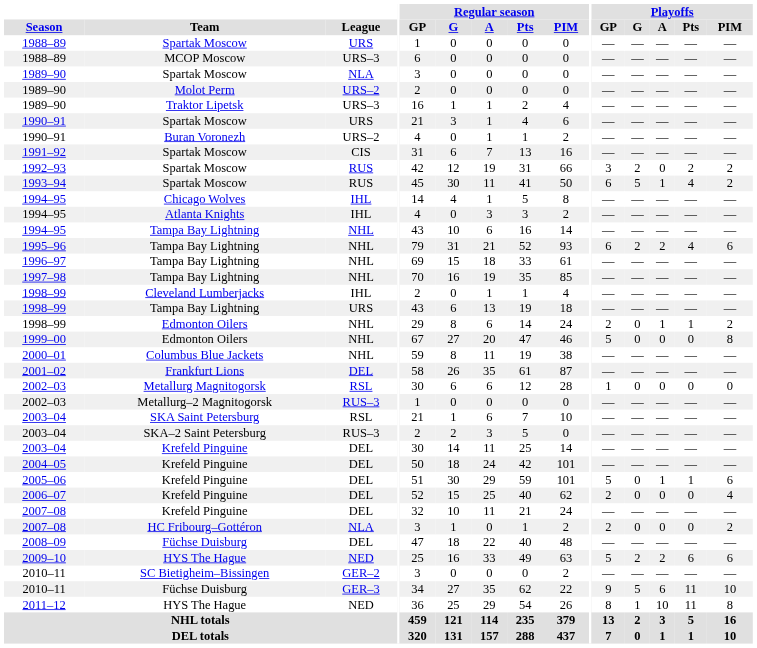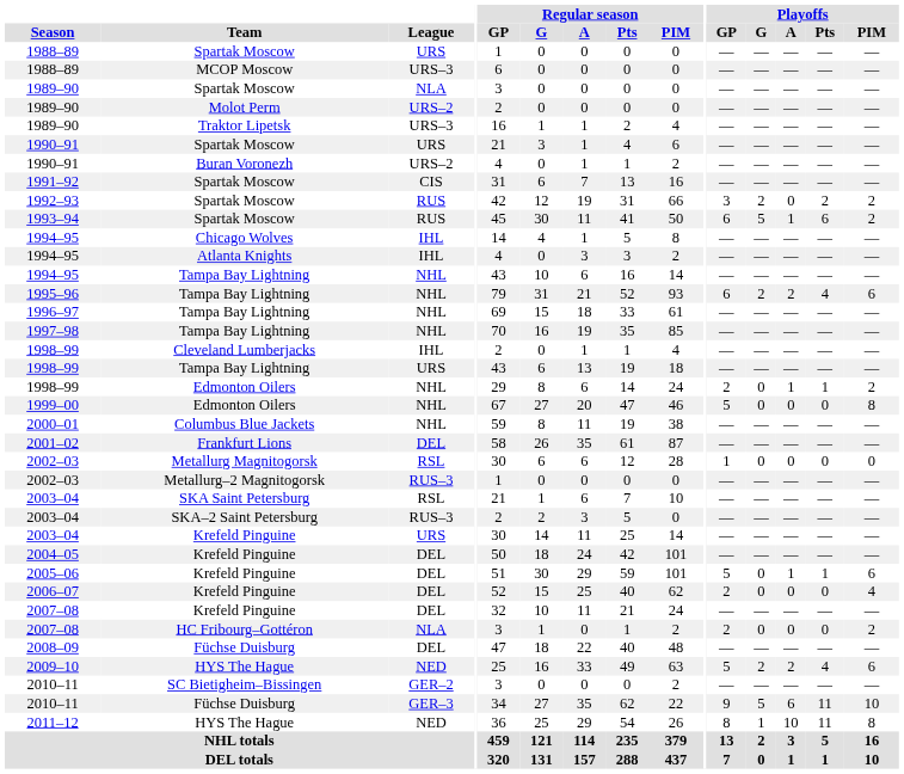 <table border="0" cellpadding="1" cellspacing="0" style="text-align:center; width:60em">
 <tr bgcolor="#e0e0e0">
 <th colspan="3" bgcolor="#ffffff"></th>
 <th rowspan="100" bgcolor="#ffffff"></th>
 <th colspan="5"><a href='#'>Regular season</a></th>
 <th rowspan="100" bgcolor="#ffffff"></th>
 <th colspan="5"><a href='#'>Playoffs</a></th>
 </tr>
 <tr bgcolor="#e0e0e0">
 <th><a href='#'>Season</a></th>
 <th>Team</th>
 <th>League</th>
 <th>GP</th>
 <th><a href='#'>G</a></th>
 <th><a href='#'>A</a></th>
 <th><a href='#'>Pts</a></th>
 <th><a href='#'>PIM</a></th>
 <th>GP</th>
 <th>G</th>
 <th>A</th>
 <th>Pts</th>
 <th>PIM</th>
 </tr>
 <tr>
 <td><a href='#'>1988–89</a></td>
 <td><a href='#'>Spartak Moscow</a></td>
 <td><a href='#'>URS</a></td>
 <td>1</td>
 <td>0</td>
 <td>0</td>
 <td>0</td>
 <td>0</td>
 <td>—</td>
 <td>—</td>
 <td>—</td>
 <td>—</td>
 <td>—</td>
 </tr>
 <tr bgcolor="#f0f0f0">
 <td>1988–89</td>
 <td>MCOP Moscow</td>
 <td>URS–3</td>
 <td>6</td>
 <td>0</td>
 <td>0</td>
 <td>0</td>
 <td>0</td>
 <td>—</td>
 <td>—</td>
 <td>—</td>
 <td>—</td>
 <td>—</td>
 </tr>
 <tr>
 <td><a href='#'>1989–90</a></td>
 <td>Spartak Moscow</td>
 <td><a href='#'>NLA</a></td>
 <td>3</td>
 <td>0</td>
 <td>0</td>
 <td>0</td>
 <td>0</td>
 <td>—</td>
 <td>—</td>
 <td>—</td>
 <td>—</td>
 <td>—</td>
 </tr>
 <tr bgcolor="#f0f0f0">
 <td>1989–90</td>
 <td><a href='#'>Molot Perm</a></td>
 <td><a href='#'>URS–2</a></td>
 <td>2</td>
 <td>0</td>
 <td>0</td>
 <td>0</td>
 <td>0</td>
 <td>—</td>
 <td>—</td>
 <td>—</td>
 <td>—</td>
 <td>—</td>
 </tr>
 <tr>
 <td>1989–90</td>
 <td><a href='#'>Traktor Lipetsk</a></td>
 <td>URS–3</td>
 <td>16</td>
 <td>1</td>
 <td>1</td>
 <td>2</td>
 <td>4</td>
 <td>—</td>
 <td>—</td>
 <td>—</td>
 <td>—</td>
 <td>—</td>
 </tr>
 <tr bgcolor="#f0f0f0">
 <td><a href='#'>1990–91</a></td>
 <td>Spartak Moscow</td>
 <td>URS</td>
 <td>21</td>
 <td>3</td>
 <td>1</td>
 <td>4</td>
 <td>6</td>
 <td>—</td>
 <td>—</td>
 <td>—</td>
 <td>—</td>
 <td>—</td>
 </tr>
 <tr>
 <td>1990–91</td>
 <td><a href='#'>Buran Voronezh</a></td>
 <td>URS–2</td>
 <td>4</td>
 <td>0</td>
 <td>1</td>
 <td>1</td>
 <td>2</td>
 <td>—</td>
 <td>—</td>
 <td>—</td>
 <td>—</td>
 <td>—</td>
 </tr>
 <tr bgcolor="#f0f0f0">
 <td><a href='#'>1991–92</a></td>
 <td>Spartak Moscow</td>
 <td>CIS</td>
 <td>31</td>
 <td>6</td>
 <td>7</td>
 <td>13</td>
 <td>16</td>
 <td>—</td>
 <td>—</td>
 <td>—</td>
 <td>—</td>
 <td>—</td>
 </tr>
 <tr>
 <td><a href='#'>1992–93</a></td>
 <td>Spartak Moscow</td>
 <td><a href='#'>RUS</a></td>
 <td>42</td>
 <td>12</td>
 <td>19</td>
 <td>31</td>
 <td>66</td>
 <td>3</td>
 <td>2</td>
 <td>0</td>
 <td>2</td>
 <td>2</td>
 </tr>
 <tr bgcolor="#f0f0f0">
 <td><a href='#'>1993–94</a></td>
 <td>Spartak Moscow</td>
 <td>RUS</td>
 <td>45</td>
 <td>30</td>
 <td>11</td>
 <td>41</td>
 <td>50</td>
 <td>6</td>
 <td>5</td>
 <td>1</td>
-<td>4</td>
+<td>6</td>
 <td>2</td>
 </tr>
 <tr>
 <td><a href='#'>1994–95</a></td>
 <td><a href='#'>Chicago Wolves</a></td>
 <td><a href='#'>IHL</a></td>
 <td>14</td>
 <td>4</td>
 <td>1</td>
 <td>5</td>
 <td>8</td>
 <td>—</td>
 <td>—</td>
 <td>—</td>
 <td>—</td>
 <td>—</td>
 </tr>
 <tr bgcolor="#f0f0f0">
 <td>1994–95</td>
 <td><a href='#'>Atlanta Knights</a></td>
 <td>IHL</td>
 <td>4</td>
 <td>0</td>
 <td>3</td>
 <td>3</td>
 <td>2</td>
 <td>—</td>
 <td>—</td>
 <td>—</td>
 <td>—</td>
 <td>—</td>
 </tr>
 <tr>
 <td><a href='#'>1994–95</a></td>
 <td><a href='#'>Tampa Bay Lightning</a></td>
 <td><a href='#'>NHL</a></td>
 <td>43</td>
 <td>10</td>
 <td>6</td>
 <td>16</td>
 <td>14</td>
 <td>—</td>
 <td>—</td>
 <td>—</td>
 <td>—</td>
 <td>—</td>
 </tr>
 <tr bgcolor="#f0f0f0">
 <td><a href='#'>1995–96</a></td>
 <td>Tampa Bay Lightning</td>
 <td>NHL</td>
 <td>79</td>
 <td>31</td>
 <td>21</td>
 <td>52</td>
 <td>93</td>
 <td>6</td>
 <td>2</td>
 <td>2</td>
 <td>4</td>
 <td>6</td>
 </tr>
 <tr>
 <td><a href='#'>1996–97</a></td>
 <td>Tampa Bay Lightning</td>
 <td>NHL</td>
 <td>69</td>
 <td>15</td>
 <td>18</td>
 <td>33</td>
 <td>61</td>
 <td>—</td>
 <td>—</td>
 <td>—</td>
 <td>—</td>
 <td>—</td>
 </tr>
 <tr bgcolor="#f0f0f0">
 <td><a href='#'>1997–98</a></td>
 <td>Tampa Bay Lightning</td>
 <td>NHL</td>
 <td>70</td>
 <td>16</td>
 <td>19</td>
 <td>35</td>
 <td>85</td>
 <td>—</td>
 <td>—</td>
 <td>—</td>
 <td>—</td>
 <td>—</td>
 </tr>
 <tr>
 <td><a href='#'>1998–99</a></td>
 <td><a href='#'>Cleveland Lumberjacks</a></td>
 <td>IHL</td>
 <td>2</td>
 <td>0</td>
 <td>1</td>
 <td>1</td>
 <td>4</td>
 <td>—</td>
 <td>—</td>
 <td>—</td>
 <td>—</td>
 <td>—</td>
 </tr>
 <tr bgcolor="#f0f0f0">
 <td><a href='#'>1998–99</a></td>
 <td>Tampa Bay Lightning</td>
 <td>URS</td>
 <td>43</td>
 <td>6</td>
 <td>13</td>
 <td>19</td>
 <td>18</td>
 <td>—</td>
 <td>—</td>
 <td>—</td>
 <td>—</td>
 <td>—</td>
 </tr>
 <tr>
 <td>1998–99</td>
 <td><a href='#'>Edmonton Oilers</a></td>
 <td>NHL</td>
 <td>29</td>
 <td>8</td>
 <td>6</td>
 <td>14</td>
 <td>24</td>
 <td>2</td>
 <td>0</td>
 <td>1</td>
 <td>1</td>
 <td>2</td>
 </tr>
 <tr bgcolor="#f0f0f0">
 <td><a href='#'>1999–00</a></td>
 <td>Edmonton Oilers</td>
 <td>NHL</td>
 <td>67</td>
 <td>27</td>
 <td>20</td>
 <td>47</td>
 <td>46</td>
 <td>5</td>
 <td>0</td>
 <td>0</td>
 <td>0</td>
 <td>8</td>
 </tr>
 <tr>
 <td><a href='#'>2000–01</a></td>
 <td><a href='#'>Columbus Blue Jackets</a></td>
 <td>NHL</td>
 <td>59</td>
 <td>8</td>
 <td>11</td>
 <td>19</td>
 <td>38</td>
 <td>—</td>
 <td>—</td>
 <td>—</td>
 <td>—</td>
 <td>—</td>
 </tr>
 <tr bgcolor="#f0f0f0">
 <td><a href='#'>2001–02</a></td>
 <td><a href='#'>Frankfurt Lions</a></td>
 <td><a href='#'>DEL</a></td>
 <td>58</td>
 <td>26</td>
 <td>35</td>
 <td>61</td>
 <td>87</td>
 <td>—</td>
 <td>—</td>
 <td>—</td>
 <td>—</td>
 <td>—</td>
 </tr>
 <tr>
 <td><a href='#'>2002–03</a></td>
 <td><a href='#'>Metallurg Magnitogorsk</a></td>
 <td><a href='#'>RSL</a></td>
 <td>30</td>
 <td>6</td>
 <td>6</td>
 <td>12</td>
 <td>28</td>
 <td>1</td>
 <td>0</td>
 <td>0</td>
 <td>0</td>
 <td>0</td>
 </tr>
 <tr bgcolor="#f0f0f0">
 <td>2002–03</td>
 <td>Metallurg–2 Magnitogorsk</td>
 <td><a href='#'>RUS–3</a></td>
 <td>1</td>
 <td>0</td>
 <td>0</td>
 <td>0</td>
 <td>0</td>
 <td>—</td>
 <td>—</td>
 <td>—</td>
 <td>—</td>
 <td>—</td>
 </tr>
 <tr>
 <td><a href='#'>2003–04</a></td>
 <td><a href='#'>SKA Saint Petersburg</a></td>
 <td>RSL</td>
 <td>21</td>
 <td>1</td>
 <td>6</td>
 <td>7</td>
 <td>10</td>
 <td>—</td>
 <td>—</td>
 <td>—</td>
 <td>—</td>
 <td>—</td>
 </tr>
 <tr bgcolor="#f0f0f0">
 <td>2003–04</td>
 <td>SKA–2 Saint Petersburg</td>
 <td>RUS–3</td>
 <td>2</td>
 <td>2</td>
 <td>3</td>
 <td>5</td>
 <td>0</td>
 <td>—</td>
 <td>—</td>
 <td>—</td>
 <td>—</td>
 <td>—</td>
 </tr>
 <tr>
 <td><a href='#'>2003–04</a></td>
 <td><a href='#'>Krefeld Pinguine</a></td>
-<td>DEL</td>
+<td><a href='#'>URS</a></td>
 <td>30</td>
 <td>14</td>
 <td>11</td>
 <td>25</td>
 <td>14</td>
 <td>—</td>
 <td>—</td>
 <td>—</td>
 <td>—</td>
 <td>—</td>
 </tr>
 <tr bgcolor="#f0f0f0">
 <td><a href='#'>2004–05</a></td>
 <td>Krefeld Pinguine</td>
 <td>DEL</td>
 <td>50</td>
 <td>18</td>
 <td>24</td>
 <td>42</td>
 <td>101</td>
 <td>—</td>
 <td>—</td>
 <td>—</td>
 <td>—</td>
 <td>—</td>
 </tr>
 <tr>
 <td><a href='#'>2005–06</a></td>
 <td>Krefeld Pinguine</td>
 <td>DEL</td>
 <td>51</td>
 <td>30</td>
 <td>29</td>
 <td>59</td>
 <td>101</td>
 <td>5</td>
 <td>0</td>
 <td>1</td>
 <td>1</td>
 <td>6</td>
 </tr>
 <tr bgcolor="#f0f0f0">
 <td><a href='#'>2006–07</a></td>
 <td>Krefeld Pinguine</td>
 <td>DEL</td>
 <td>52</td>
 <td>15</td>
 <td>25</td>
 <td>40</td>
 <td>62</td>
 <td>2</td>
 <td>0</td>
 <td>0</td>
 <td>0</td>
 <td>4</td>
 </tr>
 <tr>
 <td><a href='#'>2007–08</a></td>
 <td>Krefeld Pinguine</td>
 <td>DEL</td>
 <td>32</td>
 <td>10</td>
 <td>11</td>
 <td>21</td>
 <td>24</td>
 <td>—</td>
 <td>—</td>
 <td>—</td>
 <td>—</td>
 <td>—</td>
 </tr>
 <tr bgcolor="#f0f0f0">
 <td><a href='#'>2007–08</a></td>
 <td><a href='#'>HC Fribourg–Gottéron</a></td>
 <td><a href='#'>NLA</a></td>
 <td>3</td>
 <td>1</td>
 <td>0</td>
 <td>1</td>
 <td>2</td>
 <td>2</td>
 <td>0</td>
 <td>0</td>
 <td>0</td>
 <td>2</td>
 </tr>
 <tr>
 <td><a href='#'>2008–09</a></td>
 <td><a href='#'>Füchse Duisburg</a></td>
 <td>DEL</td>
 <td>47</td>
 <td>18</td>
 <td>22</td>
 <td>40</td>
 <td>48</td>
 <td>—</td>
 <td>—</td>
 <td>—</td>
 <td>—</td>
 <td>—</td>
 </tr>
 <tr bgcolor="#f0f0f0">
 <td><a href='#'>2009–10</a></td>
 <td><a href='#'>HYS The Hague</a></td>
 <td><a href='#'>NED</a></td>
 <td>25</td>
 <td>16</td>
 <td>33</td>
 <td>49</td>
 <td>63</td>
 <td>5</td>
 <td>2</td>
 <td>2</td>
-<td>6</td>
+<td>4</td>
 <td>6</td>
 </tr>
 <tr>
 <td>2010–11</td>
 <td><a href='#'>SC Bietigheim–Bissingen</a></td>
 <td><a href='#'>GER–2</a></td>
 <td>3</td>
 <td>0</td>
 <td>0</td>
 <td>0</td>
 <td>2</td>
 <td>—</td>
 <td>—</td>
 <td>—</td>
 <td>—</td>
 <td>—</td>
 </tr>
 <tr bgcolor="#f0f0f0">
 <td>2010–11</td>
 <td>Füchse Duisburg</td>
 <td><a href='#'>GER–3</a></td>
 <td>34</td>
 <td>27</td>
 <td>35</td>
 <td>62</td>
 <td>22</td>
 <td>9</td>
 <td>5</td>
 <td>6</td>
 <td>11</td>
 <td>10</td>
 </tr>
 <tr>
 <td><a href='#'>2011–12</a></td>
 <td>HYS The Hague</td>
 <td>NED</td>
 <td>36</td>
 <td>25</td>
 <td>29</td>
 <td>54</td>
 <td>26</td>
 <td>8</td>
 <td>1</td>
 <td>10</td>
 <td>11</td>
 <td>8</td>
 </tr>
 <tr bgcolor="#e0e0e0">
 <th colspan="3">NHL totals</th>
 <th>459</th>
 <th>121</th>
 <th>114</th>
 <th>235</th>
 <th>379</th>
 <th>13</th>
 <th>2</th>
 <th>3</th>
 <th>5</th>
 <th>16</th>
 </tr>
 <tr bgcolor="#e0e0e0">
 <th colspan="3">DEL totals</th>
 <th>320</th>
 <th>131</th>
 <th>157</th>
 <th>288</th>
 <th>437</th>
 <th>7</th>
 <th>0</th>
 <th>1</th>
 <th>1</th>
 <th>10</th>
 </tr>
 </table>
